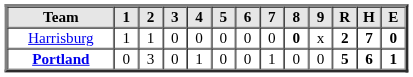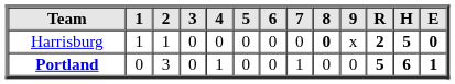 <table border=3 cellspacing=0 width=425 style="margin-left:3em;">
 <tr style="text-align:center; background-color:#e6e6e6;">
 <th align=center width=22%>Team</th>
 <th width=5%>1</th>
 <th width=5%>2</th>
 <th width=5%>3</th>
 <th width=5%>4</th>
 <th width=5%>5</th>
 <th width=5%>6</th>
 <th width=5%>7</th>
 <th width=5%>8</th>
 <th width=5%>9</th>
 <th width=5%>R</th>
 <th width=5%>H</th>
 <th width=5%>E</th>
 </tr>
 <tr style="text-align:center;">
 <td align=center><a href='#'>Harrisburg</a></td>
 <td> 1 </td>
 <td> 1 </td>
 <td> 0 </td>
 <td> 0 </td>
 <td> 0 </td>
 <td> 0 </td>
 <td> 0 </td>
 <td><strong> 0 </strong></td>
 <td> x </td>
 <td><strong>2</strong></td>
-<td><strong>7</strong></td>
+<td><strong>5</strong></td>
 <td><strong>0</strong></td>
 </tr>
 <tr style="text-align:center;">
 <td align=center><strong><a href='#'>Portland</a></strong></td>
 <td> 0 </td>
 <td> 3 </td>
 <td> 0 </td>
 <td> 1 </td>
 <td> 0 </td>
 <td> 0 </td>
 <td> 1 </td>
 <td> 0 </td>
 <td> 0 </td>
 <td><strong>5</strong></td>
 <td><strong>6</strong></td>
 <td><strong>1</strong></td>
 </tr>
 </table>
